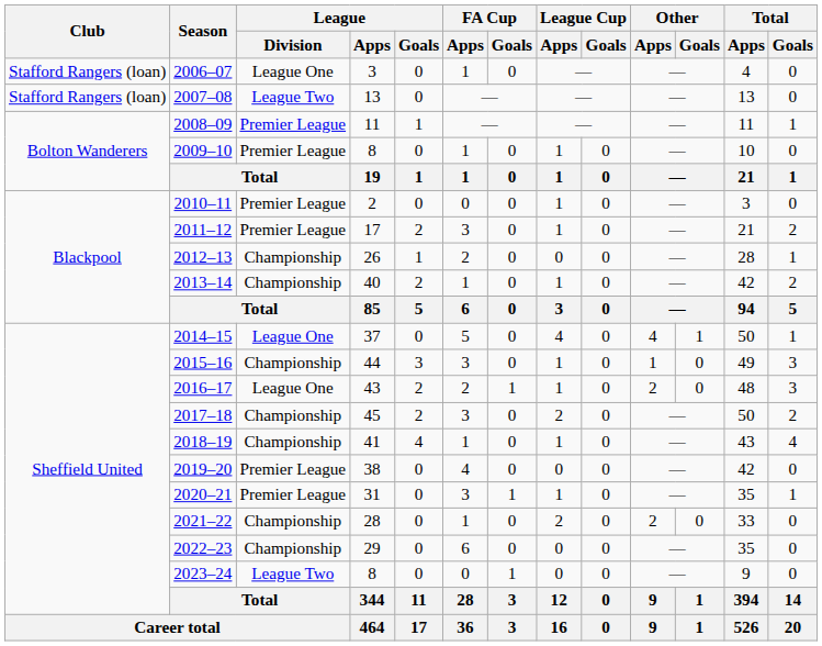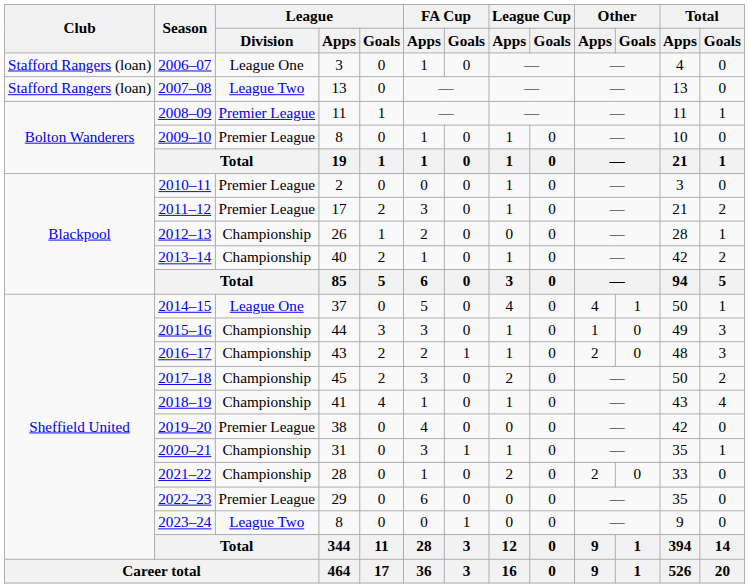 <table class="wikitable" style="text-align:center">
 <tr>
 <th rowspan="2">Club</th>
 <th rowspan="2">Season</th>
 <th colspan="3">League</th>
 <th colspan="2">FA Cup</th>
 <th colspan="2">League Cup</th>
 <th colspan="2">Other</th>
 <th colspan="2">Total</th>
 </tr>
 <tr>
 <th>Division</th>
 <th>Apps</th>
 <th>Goals</th>
 <th>Apps</th>
 <th>Goals</th>
 <th>Apps</th>
 <th>Goals</th>
 <th>Apps</th>
 <th>Goals</th>
 <th>Apps</th>
 <th>Goals</th>
 </tr>
 <tr>
 <td><a href='#'>Stafford Rangers</a> (loan)</td>
 <td><a href='#'>2006–07</a></td>
 <td>League One</td>
 <td>3</td>
 <td>0</td>
 <td>1</td>
 <td>0</td>
 <td colspan="2">—</td>
 <td colspan="2">—</td>
 <td>4</td>
 <td>0</td>
 </tr>
 <tr>
 <td><a href='#'>Stafford Rangers</a> (loan)</td>
 <td><a href='#'>2007–08</a></td>
 <td><a href='#'>League Two</a></td>
 <td>13</td>
 <td>0</td>
 <td colspan="2">—</td>
 <td colspan="2">—</td>
 <td colspan="2">—</td>
 <td>13</td>
 <td>0</td>
 </tr>
 <tr>
 <td rowspan="3"><a href='#'>Bolton Wanderers</a></td>
 <td><a href='#'>2008–09</a></td>
 <td><a href='#'>Premier League</a></td>
 <td>11</td>
 <td>1</td>
 <td colspan="2">—</td>
 <td colspan="2">—</td>
 <td colspan="2">—</td>
 <td>11</td>
 <td>1</td>
 </tr>
 <tr>
 <td><a href='#'>2009–10</a></td>
 <td>Premier League</td>
 <td>8</td>
 <td>0</td>
 <td>1</td>
 <td>0</td>
 <td>1</td>
 <td>0</td>
 <td colspan="2">—</td>
 <td>10</td>
 <td>0</td>
 </tr>
 <tr>
 <th colspan="2">Total</th>
 <th>19</th>
 <th>1</th>
 <th>1</th>
 <th>0</th>
 <th>1</th>
 <th>0</th>
 <th colspan="2"><strong>—</strong></th>
 <th>21</th>
 <th>1</th>
 </tr>
 <tr>
 <td rowspan="5"><a href='#'>Blackpool</a></td>
 <td><a href='#'>2010–11</a></td>
 <td>Premier League</td>
 <td>2</td>
 <td>0</td>
 <td>0</td>
 <td>0</td>
 <td>1</td>
 <td>0</td>
 <td colspan="2">—</td>
 <td>3</td>
 <td>0</td>
 </tr>
 <tr>
 <td><a href='#'>2011–12</a></td>
 <td>Premier League</td>
 <td>17</td>
 <td>2</td>
 <td>3</td>
 <td>0</td>
 <td>1</td>
 <td>0</td>
 <td colspan="2">—</td>
 <td>21</td>
 <td>2</td>
 </tr>
 <tr>
 <td><a href='#'>2012–13</a></td>
 <td>Championship</td>
 <td>26</td>
 <td>1</td>
 <td>2</td>
 <td>0</td>
 <td>0</td>
 <td>0</td>
 <td colspan="2">—</td>
 <td>28</td>
 <td>1</td>
 </tr>
 <tr>
 <td><a href='#'>2013–14</a></td>
 <td>Championship</td>
 <td>40</td>
 <td>2</td>
 <td>1</td>
 <td>0</td>
 <td>1</td>
 <td>0</td>
 <td colspan="2">—</td>
 <td>42</td>
 <td>2</td>
 </tr>
 <tr>
 <th colspan="2">Total</th>
 <th>85</th>
 <th>5</th>
 <th>6</th>
 <th>0</th>
 <th>3</th>
 <th>0</th>
 <th colspan="2"><strong>—</strong></th>
 <th>94</th>
 <th>5</th>
 </tr>
 <tr>
 <td rowspan="11"><a href='#'>Sheffield United</a></td>
 <td><a href='#'>2014–15</a></td>
 <td><a href='#'>League One</a></td>
 <td>37</td>
 <td>0</td>
 <td>5</td>
 <td>0</td>
 <td>4</td>
 <td>0</td>
 <td>4</td>
 <td>1</td>
 <td>50</td>
 <td>1</td>
 </tr>
 <tr>
 <td><a href='#'>2015–16</a></td>
 <td>Championship</td>
 <td>44</td>
 <td>3</td>
 <td>3</td>
 <td>0</td>
 <td>1</td>
 <td>0</td>
 <td>1</td>
 <td>0</td>
 <td>49</td>
 <td>3</td>
 </tr>
 <tr>
 <td><a href='#'>2016–17</a></td>
-<td>League One</td>
+<td>Championship</td>
 <td>43</td>
 <td>2</td>
 <td>2</td>
 <td>1</td>
 <td>1</td>
 <td>0</td>
 <td>2</td>
 <td>0</td>
 <td>48</td>
 <td>3</td>
 </tr>
 <tr>
 <td><a href='#'>2017–18</a></td>
 <td>Championship</td>
 <td>45</td>
 <td>2</td>
 <td>3</td>
 <td>0</td>
 <td>2</td>
 <td>0</td>
 <td colspan="2">—</td>
 <td>50</td>
 <td>2</td>
 </tr>
 <tr>
 <td><a href='#'>2018–19</a></td>
 <td>Championship</td>
 <td>41</td>
 <td>4</td>
 <td>1</td>
 <td>0</td>
 <td>1</td>
 <td>0</td>
 <td colspan="2">—</td>
 <td>43</td>
 <td>4</td>
 </tr>
 <tr>
 <td><a href='#'>2019–20</a></td>
 <td>Premier League</td>
 <td>38</td>
 <td>0</td>
 <td>4</td>
 <td>0</td>
 <td>0</td>
 <td>0</td>
 <td colspan="2">—</td>
 <td>42</td>
 <td>0</td>
 </tr>
 <tr>
 <td><a href='#'>2020–21</a></td>
-<td>Premier League</td>
+<td>Championship</td>
 <td>31</td>
 <td>0</td>
 <td>3</td>
 <td>1</td>
 <td>1</td>
 <td>0</td>
 <td colspan="2">—</td>
 <td>35</td>
 <td>1</td>
 </tr>
 <tr>
 <td><a href='#'>2021–22</a></td>
 <td>Championship</td>
 <td>28</td>
 <td>0</td>
 <td>1</td>
 <td>0</td>
 <td>2</td>
 <td>0</td>
 <td>2</td>
 <td>0</td>
 <td>33</td>
 <td>0</td>
 </tr>
 <tr>
 <td><a href='#'>2022–23</a></td>
-<td>Championship</td>
+<td>Premier League</td>
 <td>29</td>
 <td>0</td>
 <td>6</td>
 <td>0</td>
 <td>0</td>
 <td>0</td>
 <td colspan="2">—</td>
 <td>35</td>
 <td>0</td>
 </tr>
 <tr>
 <td><a href='#'>2023–24</a></td>
 <td><a href='#'>League Two</a></td>
 <td>8</td>
 <td>0</td>
 <td>0</td>
 <td>1</td>
 <td>0</td>
 <td>0</td>
 <td colspan="2">—</td>
 <td>9</td>
 <td>0</td>
 </tr>
 <tr>
 <th colspan="2">Total</th>
 <th>344</th>
 <th>11</th>
 <th>28</th>
 <th>3</th>
 <th>12</th>
 <th>0</th>
 <th>9</th>
 <th>1</th>
 <th>394</th>
 <th>14</th>
 </tr>
 <tr>
 <th colspan="3">Career total</th>
 <th>464</th>
 <th>17</th>
 <th>36</th>
 <th>3</th>
 <th>16</th>
 <th>0</th>
 <th>9</th>
 <th>1</th>
 <th>526</th>
 <th>20</th>
 </tr>
 </table>
